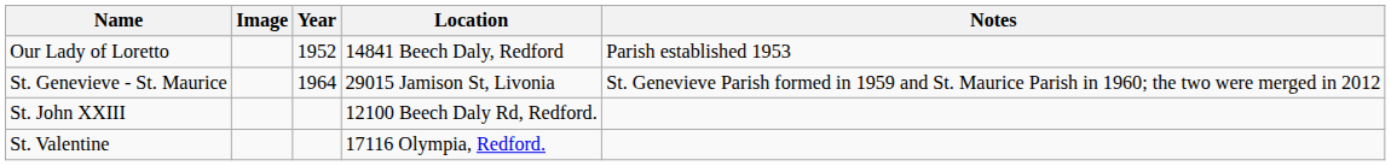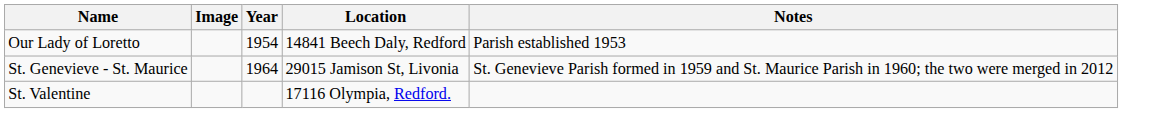 <table class="wikitable sortable">
 <tr>
 <th>Name</th>
 <th class="unsortable">Image</th>
 <th>Year</th>
 <th class="unsortable">Location</th>
 <th class="unsortable">Notes</th>
 </tr>
 <tr>
 <td>Our Lady of Loretto</td>
 <td></td>
-<td>1952</td>
+<td>1954</td>
 <td>14841 Beech Daly, Redford</td>
 <td>Parish established 1953</td>
 </tr>
 <tr>
 <td>St. Genevieve - St. Maurice</td>
 <td></td>
 <td>1964</td>
 <td>29015 Jamison St, Livonia</td>
 <td>St. Genevieve Parish formed in 1959 and St. Maurice Parish in 1960; the two were merged in 2012</td>
 </tr>
 <tr>
-<td>St. John XXIII</td>
-<td></td>
-<td></td>
-<td>12100 Beech Daly Rd, Redford.</td>
-<td></td>
-</tr>
-<tr>
 <td>St. Valentine</td>
 <td></td>
 <td></td>
 <td>17116 Olympia, <a href='#'>Redford.</a></td>
 <td></td>
 </tr>
 </table>
